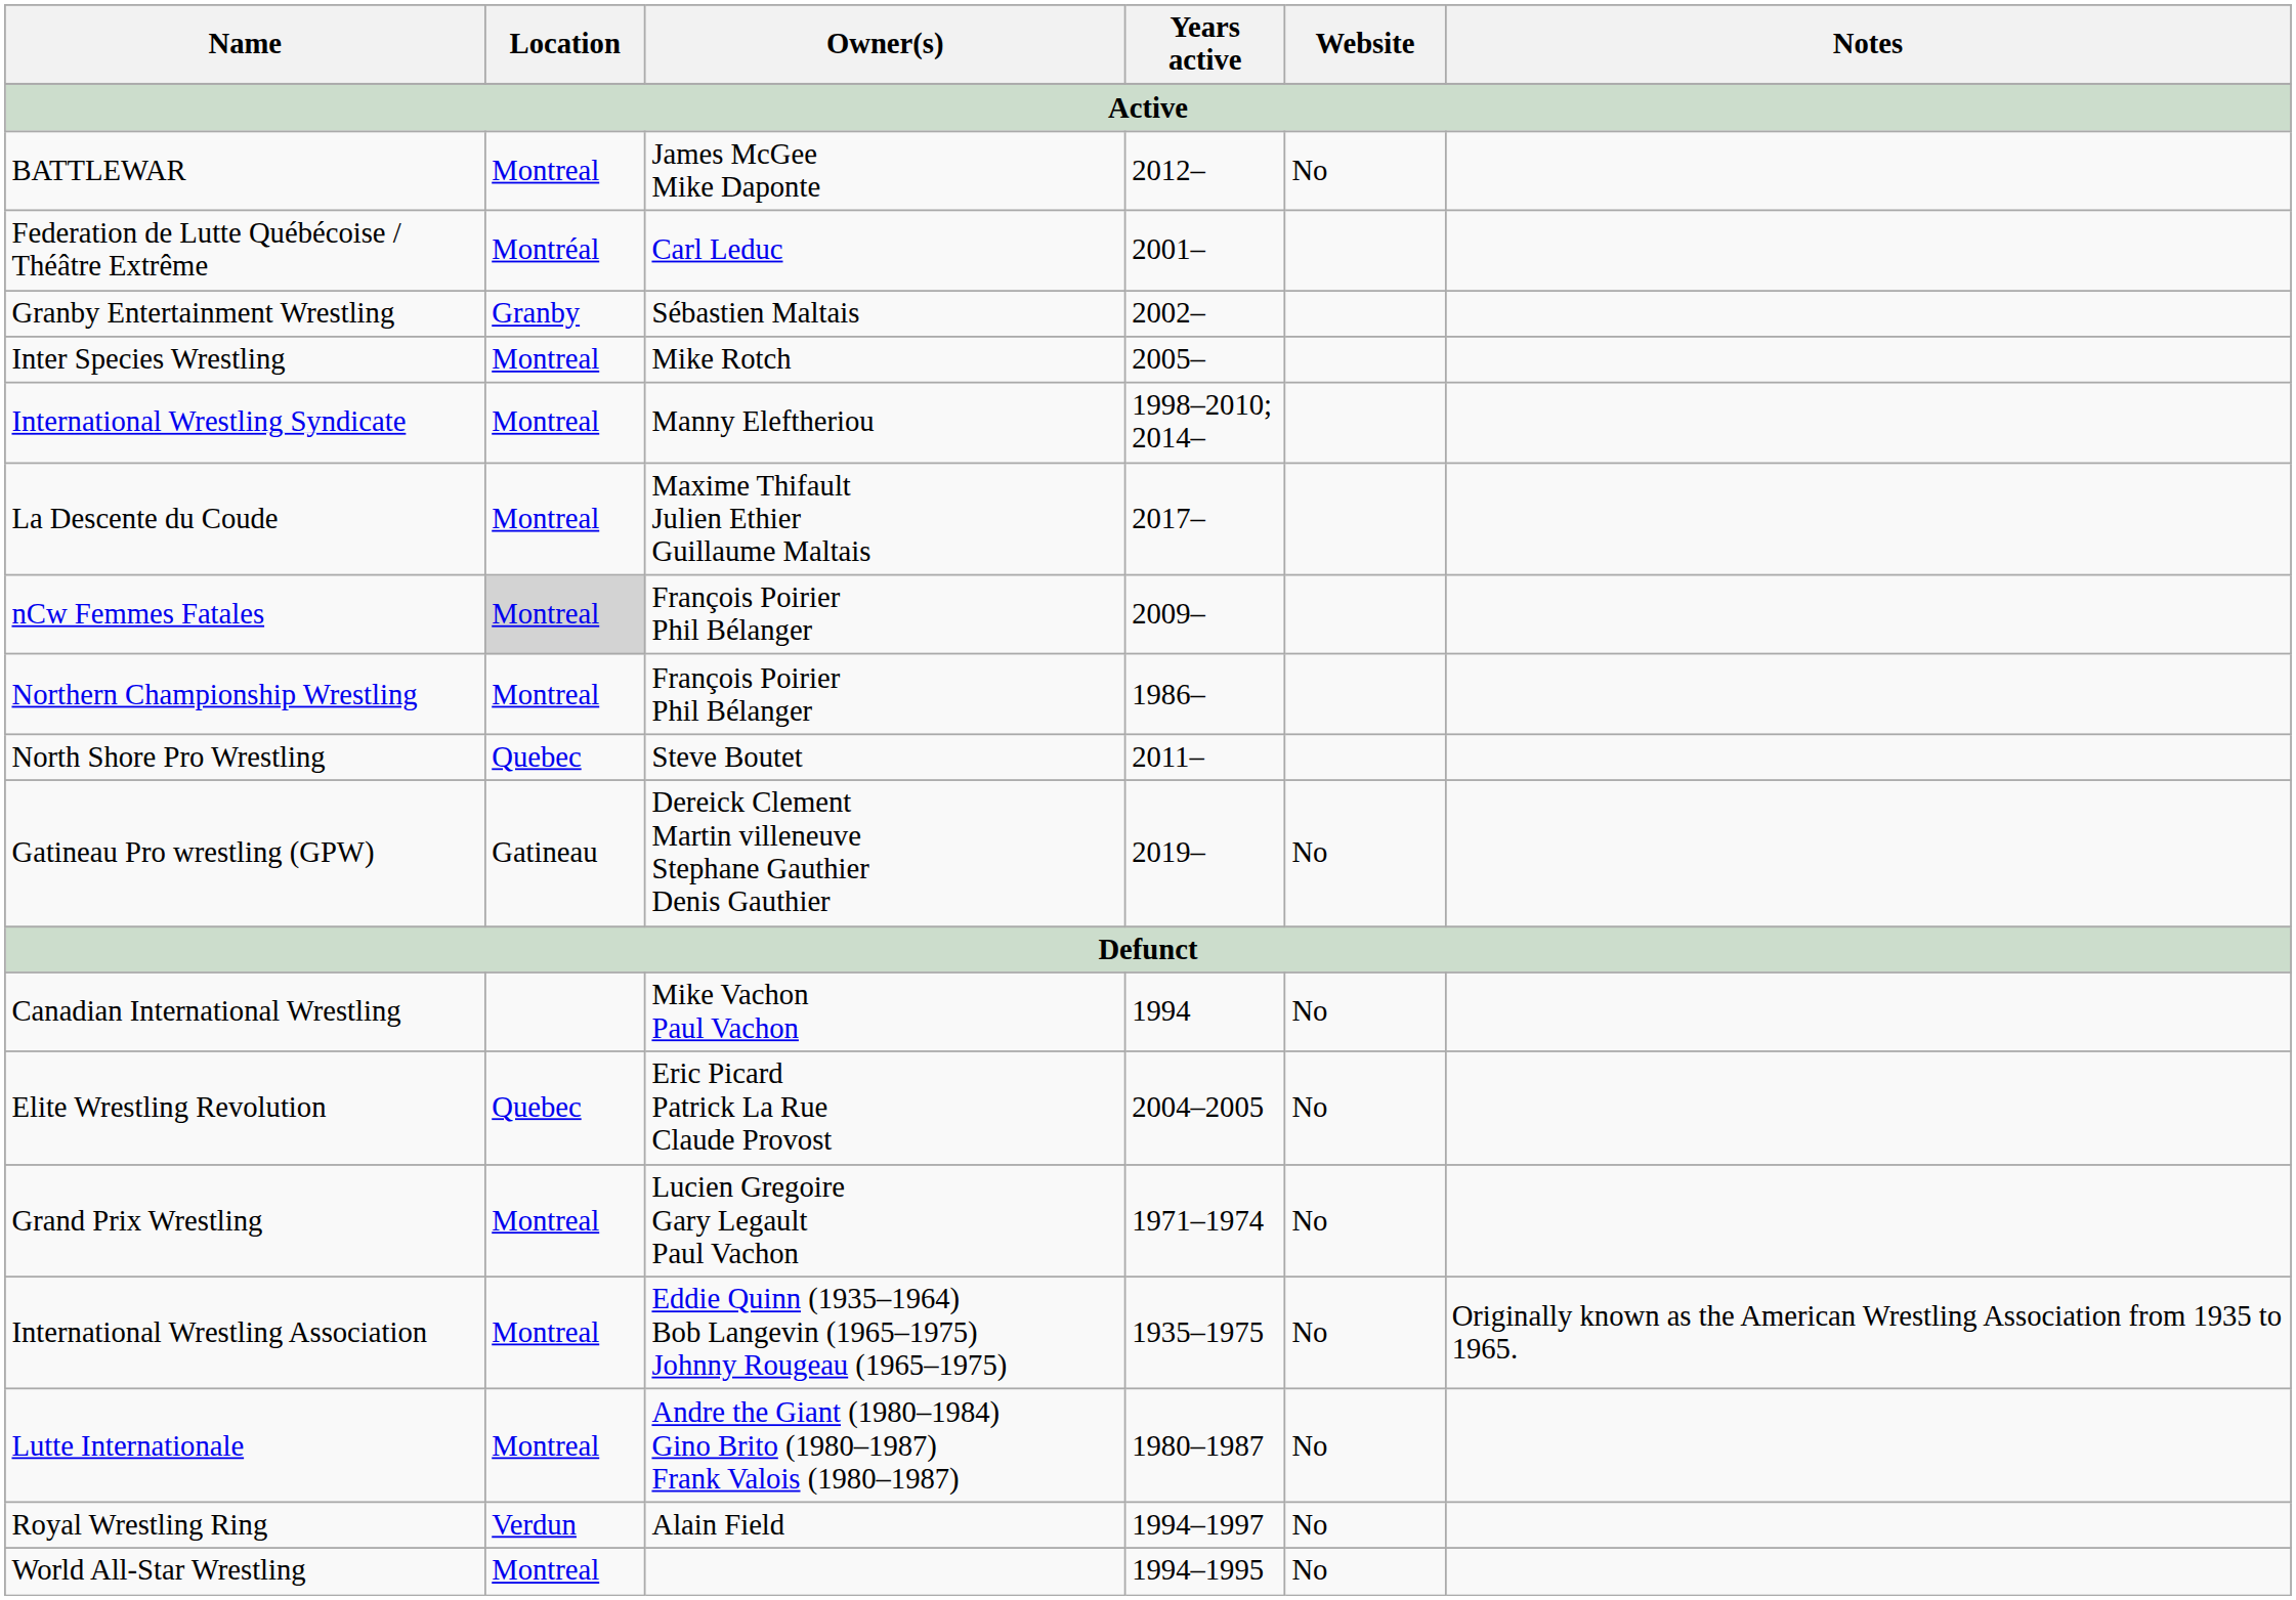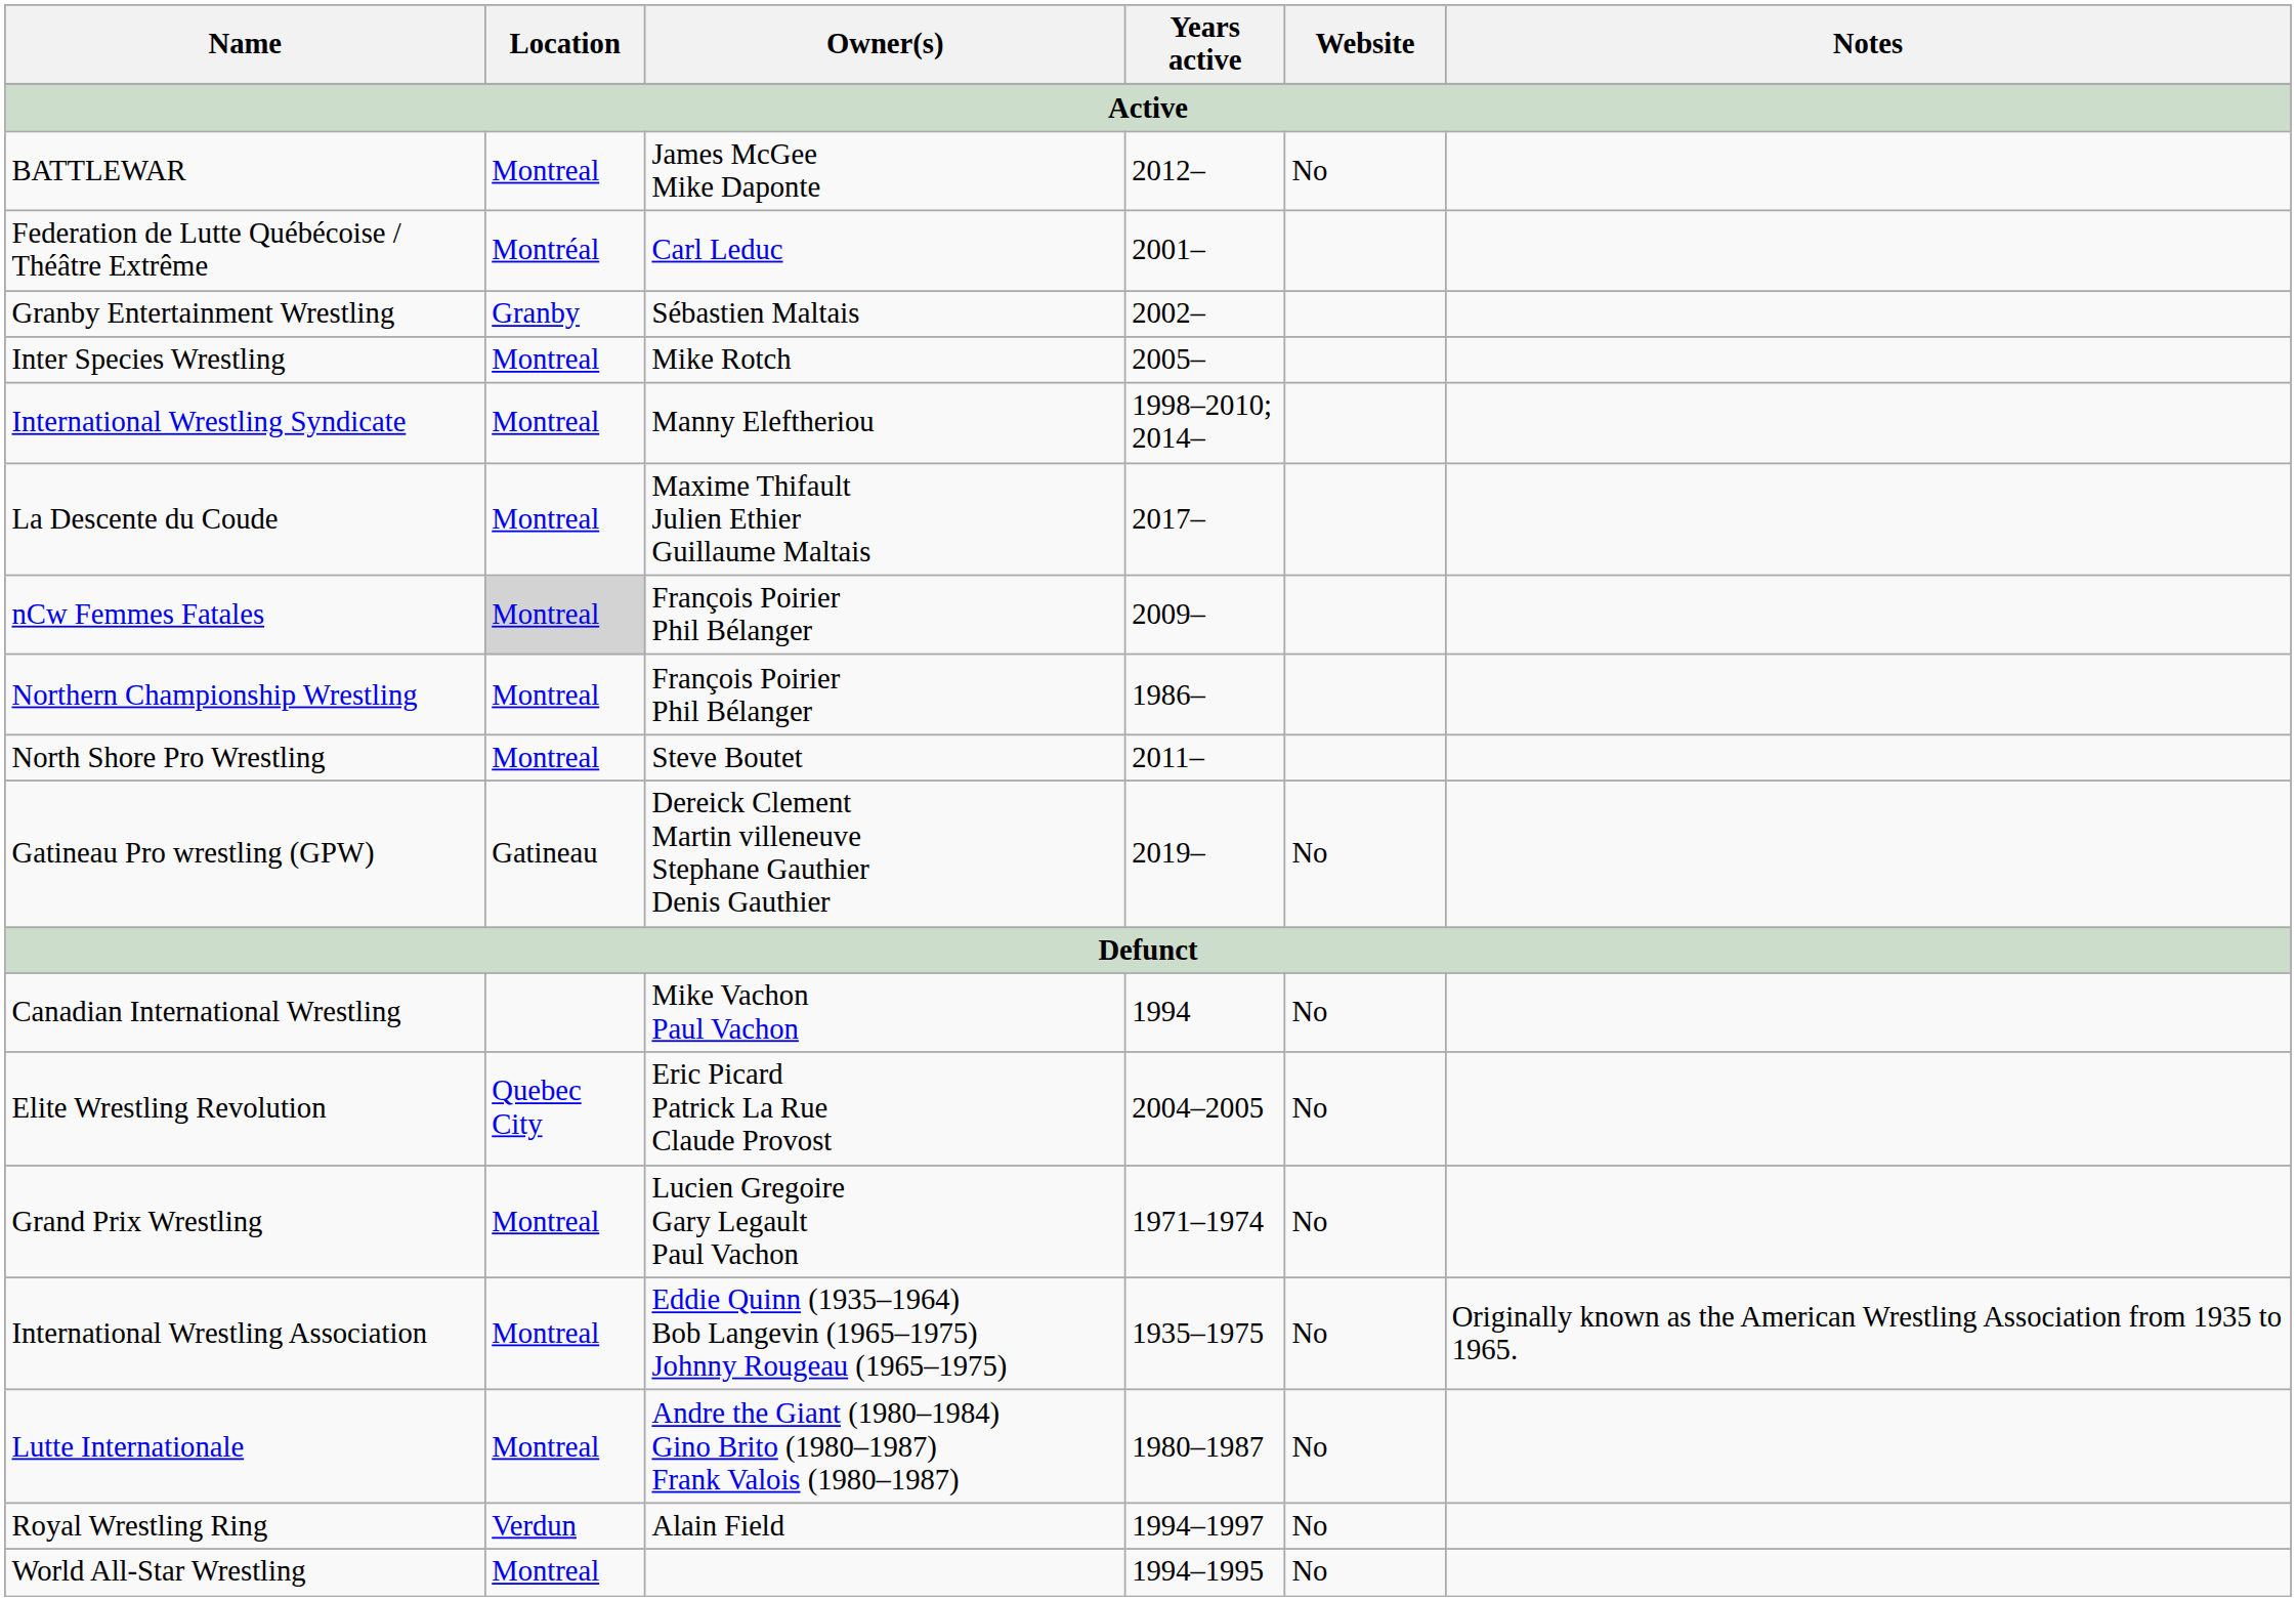 <table class=wikitable>
 <tr>
 <th width="21%">Name</th>
 <th width="7%">Location</th>
 <th width="21%">Owner(s)</th>
 <th width="7%">Years active</th>
 <th width="7%">Website</th>
 <th width="55%">Notes</th>
 </tr>
 <tr valign="top">
 </tr>
 <tr>
 <td colspan=7 style="background: #ccddcc;" align=center><strong>Active</strong></td>
 </tr>
 <tr>
 <td>BATTLEWAR</td>
 <td><a href='#'>Montreal</a></td>
 <td>James McGee<br>Mike Daponte</td>
 <td>2012–</td>
 <td>No</td>
 <td></td>
 </tr>
 <tr>
 <td>Federation de Lutte Québécoise / Théâtre Extrême</td>
 <td><a href='#'>Montréal</a></td>
 <td><a href='#'>Carl Leduc</a></td>
 <td>2001–</td>
 <td></td>
 <td></td>
 </tr>
 <tr>
 <td>Granby Entertainment Wrestling</td>
 <td><a href='#'>Granby</a></td>
 <td>Sébastien Maltais</td>
 <td>2002–</td>
 <td></td>
 <td></td>
 </tr>
 <tr>
 <td>Inter Species Wrestling</td>
 <td><a href='#'>Montreal</a></td>
 <td>Mike Rotch</td>
 <td>2005–</td>
 <td></td>
 <td></td>
 </tr>
 <tr>
 <td><a href='#'>International Wrestling Syndicate</a></td>
 <td><a href='#'>Montreal</a></td>
 <td>Manny Eleftheriou</td>
 <td>1998–2010;<br>2014–</td>
 <td></td>
 <td></td>
 </tr>
 <tr>
 <td>La Descente du Coude</td>
 <td><a href='#'>Montreal</a></td>
 <td>Maxime Thifault<br>Julien Ethier<br>Guillaume Maltais</td>
 <td>2017–</td>
 <td></td>
 <td></td>
 </tr>
 <tr>
 <td><a href='#'>nCw Femmes Fatales</a></td>
 <td style="background: lightgrey;"><a href='#'>Montreal</a></td>
 <td>François Poirier<br>Phil Bélanger</td>
 <td>2009–</td>
 <td></td>
 <td></td>
 </tr>
 <tr>
 <td><a href='#'>Northern Championship Wrestling</a></td>
 <td><a href='#'>Montreal</a></td>
 <td>François Poirier<br>Phil Bélanger</td>
 <td>1986–</td>
 <td></td>
 <td></td>
 </tr>
 <tr>
 <td>North Shore Pro Wrestling</td>
-<td><a href='#'>Quebec</a></td>
+<td><a href='#'>Montreal</a></td>
 <td>Steve Boutet<br></td>
 <td>2011–</td>
 <td></td>
 <td></td>
 </tr>
 <tr>
 <td>Gatineau Pro wrestling (GPW)</td>
 <td>Gatineau</td>
 <td>Dereick Clement<br>Martin villeneuve<br>Stephane Gauthier<br>Denis Gauthier</td>
 <td>2019–</td>
 <td>No</td>
 <td></td>
 </tr>
 <tr>
 <td colspan=7 style="background: #ccddcc;" align=center><strong>Defunct</strong></td>
 </tr>
 <tr>
 <td>Canadian International Wrestling</td>
 <td></td>
 <td>Mike Vachon<br><a href='#'>Paul Vachon</a></td>
 <td>1994</td>
 <td>No</td>
 <td></td>
 </tr>
 <tr>
 <td>Elite Wrestling Revolution</td>
-<td><a href='#'>Quebec</a></td>
+<td><a href='#'>Quebec City</a></td>
 <td>Eric Picard<br>Patrick La Rue<br>Claude Provost</td>
 <td>2004–2005</td>
 <td>No</td>
 <td></td>
 </tr>
 <tr>
 <td>Grand Prix Wrestling</td>
 <td><a href='#'>Montreal</a></td>
 <td>Lucien Gregoire<br>Gary Legault<br>Paul Vachon</td>
 <td>1971–1974</td>
 <td>No</td>
 <td></td>
 </tr>
 <tr>
 <td>International Wrestling Association</td>
 <td><a href='#'>Montreal</a></td>
 <td><a href='#'>Eddie Quinn</a> (1935–1964)<br>Bob Langevin (1965–1975)<br><a href='#'>Johnny Rougeau</a> (1965–1975)</td>
 <td>1935–1975</td>
 <td>No</td>
 <td>Originally known as the American Wrestling Association from 1935 to 1965.</td>
 </tr>
 <tr>
 <td><a href='#'>Lutte Internationale</a></td>
 <td><a href='#'>Montreal</a></td>
 <td><a href='#'>Andre the Giant</a> (1980–1984)<br><a href='#'>Gino Brito</a> (1980–1987)<br><a href='#'>Frank Valois</a> (1980–1987)</td>
 <td>1980–1987</td>
 <td>No</td>
 <td></td>
 </tr>
 <tr>
 <td>Royal Wrestling Ring</td>
 <td><a href='#'>Verdun</a></td>
 <td>Alain Field</td>
 <td>1994–1997</td>
 <td>No</td>
 <td></td>
 </tr>
 <tr>
 <td>World All-Star Wrestling</td>
 <td><a href='#'>Montreal</a></td>
 <td></td>
 <td>1994–1995</td>
 <td>No</td>
 <td></td>
 </tr>
 </table>
